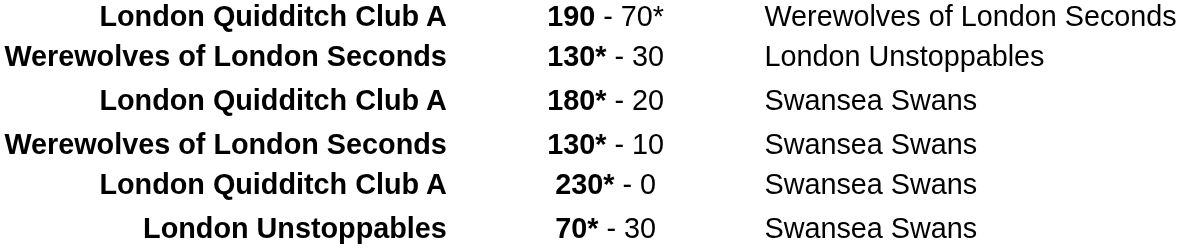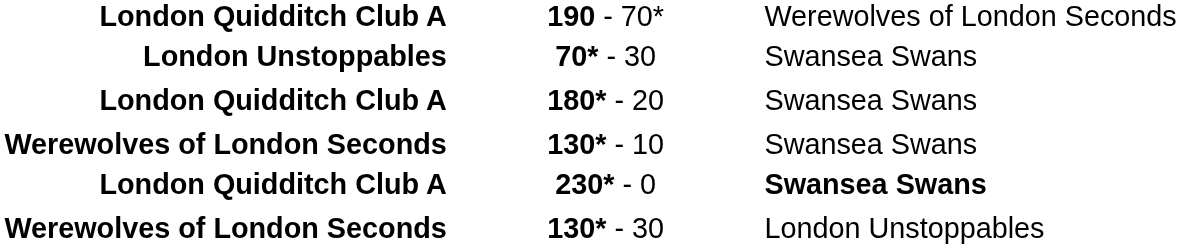 <table width="100%" cellspacing="1">
 <tr style="font-size:90%">
 <td align="right"><strong>London Quidditch Club A</strong></td>
 <td align="center"><strong>190</strong> - 70*</td>
 <td>Werewolves of London Seconds</td>
 </tr>
 <tr>
 </tr>
 <tr style="font-size:90%">
-<td align="right"><strong>Werewolves of London Seconds</strong></td>
-<td align="center"><strong>130*</strong> - 30</td>
-<td>London Unstoppables</td>
+<td align="right"><strong>London Unstoppables</strong></td>
+<td align="center"><strong>70*</strong> - 30</td>
+<td>Swansea Swans</td>
 </tr>
 <tr>
 <td></td>
 <td></td>
 </tr>
 <tr style="font-size:90%">
 <td align="right"><strong>London Quidditch Club A</strong></td>
 <td align="center"><strong>180*</strong> - 20</td>
 <td>Swansea Swans</td>
 </tr>
 <tr>
 <td></td>
 </tr>
 <tr style="font-size:90%">
 <td align="right"><strong>Werewolves of London Seconds</strong></td>
 <td align="center"><strong>130*</strong> - 10</td>
 <td>Swansea Swans</td>
 </tr>
 <tr>
 </tr>
 <tr style="font-size:90%">
 <td align="right"><strong>London Quidditch Club A</strong></td>
 <td align="center"><strong>230*</strong> - 0</td>
-<td>Swansea Swans</td>
+<td><strong>Swansea Swans</strong></td>
 </tr>
 <tr>
 <td></td>
 </tr>
 <tr style="font-size:90%">
-<td align="right"><strong>London Unstoppables</strong></td>
-<td align="center"><strong>70*</strong> - 30</td>
-<td>Swansea Swans</td>
+<td align="right"><strong>Werewolves of London Seconds</strong></td>
+<td align="center"><strong>130*</strong> - 30</td>
+<td>London Unstoppables</td>
 </tr>
 </table>
